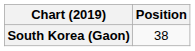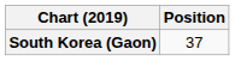 <table class="wikitable plainrowheaders" style="text-align:center">
 <tr>
 <th scope="col">Chart (2019)</th>
 <th scope="col">Position</th>
 </tr>
 <tr>
 <th scope="row">South Korea (Gaon) </th>
-<td>38</td>
+<td>37</td>
 </tr>
 </table>
